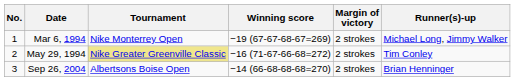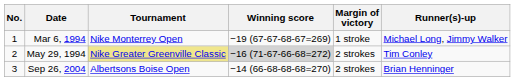 <table class="wikitable" style="font-size:95%;">
 <tr>
 <th>No.</th>
 <th>Date</th>
 <th>Tournament</th>
 <th>Winning score</th>
 <th>Margin of<br>victory</th>
 <th>Runner(s)-up</th>
 </tr>
 <tr>
 <td align=center>1</td>
 <td align=right>Mar 6, <a href='#'>1994</a></td>
 <td><a href='#'>Nike Monterrey Open</a></td>
 <td>−19 (67-67-68-67=269)</td>
-<td>2 strokes</td>
+<td>1 stroke</td>
 <td> <a href='#'>Michael Long</a>,  <a href='#'>Jimmy Walker</a></td>
 </tr>
 <tr>
 <td align=center>2</td>
 <td align=right>May 29, 1994</td>
 <td style="background: khaki;"><a href='#'>Nike Greater Greenville Classic</a></td>
-<td>−16 (71-67-66-68=272)</td>
+<td style="background: lightgrey;">−16 (71-67-66-68=272)</td>
 <td>2 strokes</td>
 <td> <a href='#'>Tim Conley</a></td>
 </tr>
 <tr>
 <td align=center>3</td>
 <td align=right>Sep 26, <a href='#'>2004</a></td>
 <td><a href='#'>Albertsons Boise Open</a></td>
 <td>−14 (66-68-68-68=270)</td>
 <td>2 strokes</td>
 <td> <a href='#'>Brian Henninger</a></td>
 </tr>
 </table>
